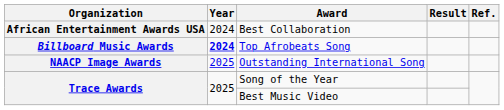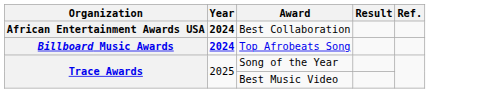 <table class="wikitable sortable plainrowheaders">
 <tr>
 <th>Organization</th>
 <th>Year</th>
 <th>Award</th>
 <th>Result</th>
 <th>Ref.</th>
 </tr>
 <tr>
 <th scope="row">African Entertainment Awards USA</th>
-<td>2024</td>
+<td><strong>2024</strong></td>
 <td>Best Collaboration</td>
 <td></td>
 <td align="center"></td>
 </tr>
 <tr>
 <th scope="row"><a href='#'><em>Billboard</em> Music Awards</a></th>
 <td><strong><a href='#'>2024</a></strong></td>
 <td><a href='#'>Top Afrobeats Song</a></td>
-<td></td>
-<td align="center"></td>
-</tr>
-<tr>
-<th scope="row"><a href='#'>NAACP Image Awards</a></th>
-<td><a href='#'>2025</a></td>
-<td><a href='#'>Outstanding International Song</a></td>
 <td></td>
 <td align="center"></td>
 </tr>
 <tr>
 <th scope="row" rowspan="2"><a href='#'>Trace Awards</a></th>
 <td rowspan="2">2025</td>
 <td>Song of the Year</td>
 <td></td>
 <td align="center" rowspan="2"></td>
 </tr>
 <tr>
 <td>Best Music Video</td>
 <td></td>
 </tr>
 </table>
